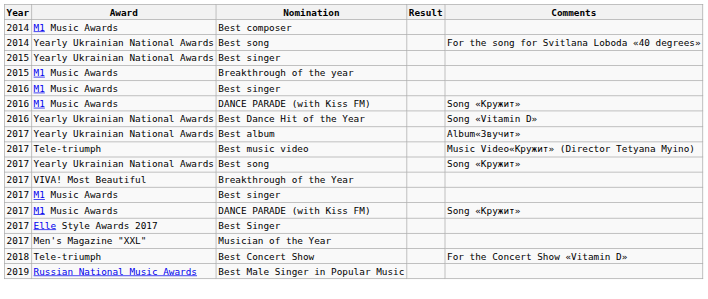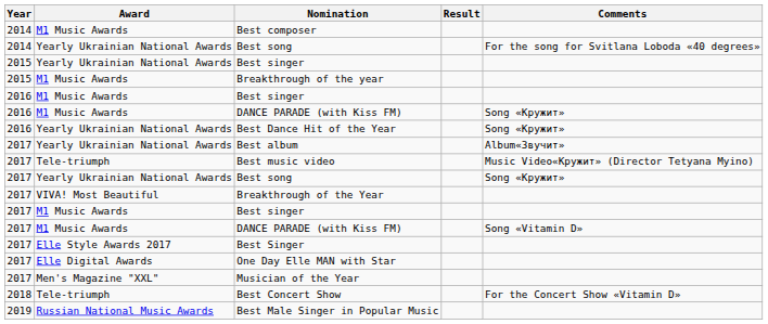 <table class="wikitable">
 <tr>
 <th>Year</th>
 <th>Award</th>
 <th>Nomination</th>
 <th>Result</th>
 <th>Comments</th>
 </tr>
 <tr>
 <td>2014</td>
 <td><a href='#'>M1</a> Music Awards</td>
 <td>Best composer</td>
 <td></td>
 <td></td>
 </tr>
 <tr>
 <td>2014</td>
 <td>Yearly Ukrainian National Awards</td>
 <td>Best song</td>
 <td></td>
 <td>For the song for Svitlana Loboda «40 degrees»</td>
 </tr>
 <tr>
 <td>2015</td>
 <td>Yearly Ukrainian National Awards</td>
 <td>Best singer</td>
 <td></td>
 <td></td>
 </tr>
 <tr>
 <td>2015</td>
 <td><a href='#'>M1</a> Music Awards</td>
 <td>Breakthrough of the year</td>
 <td></td>
 <td></td>
 </tr>
 <tr>
 <td>2016</td>
 <td><a href='#'>M1</a> Music Awards</td>
 <td>Best singer</td>
 <td></td>
 <td></td>
 </tr>
 <tr>
 <td>2016</td>
 <td><a href='#'>M1</a> Music Awards</td>
 <td>DANCE PARADE (with Kiss FM)</td>
 <td></td>
 <td>Song «Кружит»</td>
 </tr>
 <tr>
 <td>2016</td>
 <td>Yearly Ukrainian National Awards</td>
 <td>Best Dance Hit of the Year</td>
 <td></td>
-<td>Song «Vitamin D»</td>
+<td>Song  «Кружит»</td>
 </tr>
 <tr>
 <td>2017</td>
 <td>Yearly Ukrainian National Awards</td>
 <td>Best album</td>
 <td></td>
 <td>Album«Звучит»</td>
 </tr>
 <tr>
 <td>2017</td>
 <td>Tele-triumph</td>
 <td>Best music video</td>
 <td></td>
 <td>Music Video«Кружит» (Director Tetyana Myino)</td>
 </tr>
 <tr>
 <td>2017</td>
 <td>Yearly Ukrainian National Awards</td>
 <td>Best song</td>
 <td></td>
 <td>Song «Кружит»</td>
 </tr>
 <tr>
 <td>2017</td>
 <td>VIVA! Most Beautiful</td>
 <td>Breakthrough of the Year</td>
 <td></td>
 <td></td>
 </tr>
 <tr>
 <td>2017</td>
 <td><a href='#'>M1</a> Music Awards</td>
 <td>Best singer</td>
 <td></td>
 <td></td>
 </tr>
 <tr>
 <td>2017</td>
 <td><a href='#'>M1</a> Music Awards</td>
 <td>DANCE PARADE (with Kiss FM)</td>
 <td></td>
-<td>Song  «Кружит»</td>
+<td>Song «Vitamin D»</td>
 </tr>
 <tr>
 <td>2017</td>
 <td><a href='#'>Elle</a> Style Awards 2017</td>
 <td>Best Singer</td>
+<td></td>
+<td></td>
+</tr>
+<tr>
+<td>2017</td>
+<td><a href='#'>Elle</a> Digital Awards</td>
+<td>One Day Elle MAN with Star</td>
 <td></td>
 <td></td>
 </tr>
 <tr>
 <td>2017</td>
 <td>Men's Magazine "XXL"</td>
 <td>Musician of the Year</td>
 <td></td>
 <td></td>
 </tr>
 <tr>
 <td>2018</td>
 <td>Tele-triumph</td>
 <td>Best Concert Show</td>
 <td></td>
 <td>For the Concert Show «Vitamin D»</td>
 </tr>
 <tr>
 <td>2019</td>
 <td><a href='#'>Russian National Music Awards</a></td>
 <td>Best Male Singer in Popular Music</td>
 <td></td>
 <td></td>
 </tr>
 </table>
